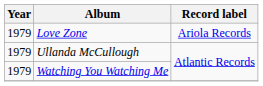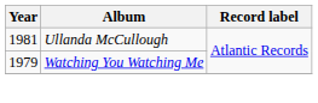 <table class="wikitable" style="text-align:center;">
 <tr>
 <th>Year</th>
 <th>Album</th>
 <th>Record label</th>
 </tr>
 <tr>
-<td>1979</td>
-<td style="text-align:left;"><em><a href='#'>Love Zone</a></em></td>
-<td rowspan="1"><a href='#'>Ariola Records</a></td>
-</tr>
-<tr>
-<td>1979</td>
+<td>1981</td>
 <td style="text-align:left;"><em>Ullanda McCullough</em></td>
 <td rowspan="2"><a href='#'>Atlantic Records</a></td>
 </tr>
 <tr>
 <td>1979</td>
 <td style="text-align:left;"><em><a href='#'>Watching You Watching Me</a></em></td>
 </tr>
 <tr>
 </tr>
 </table>
